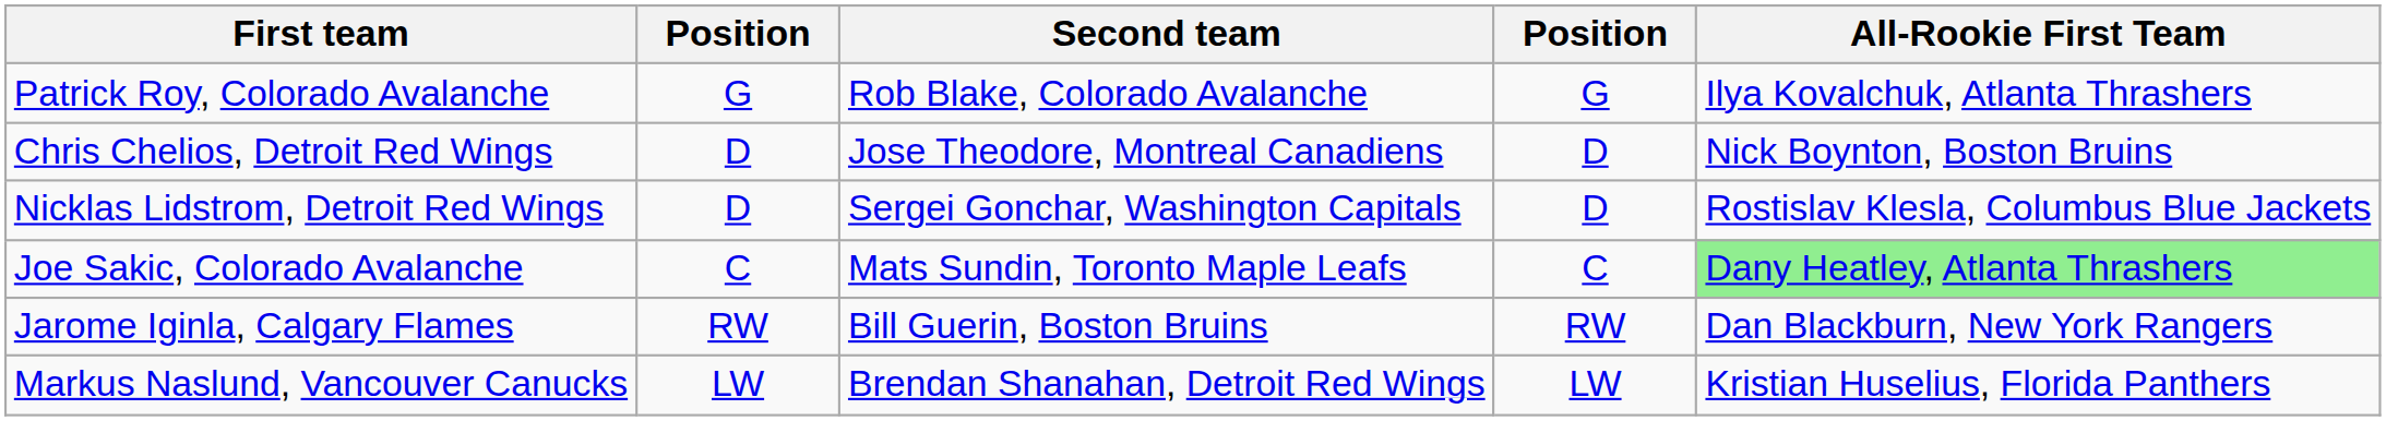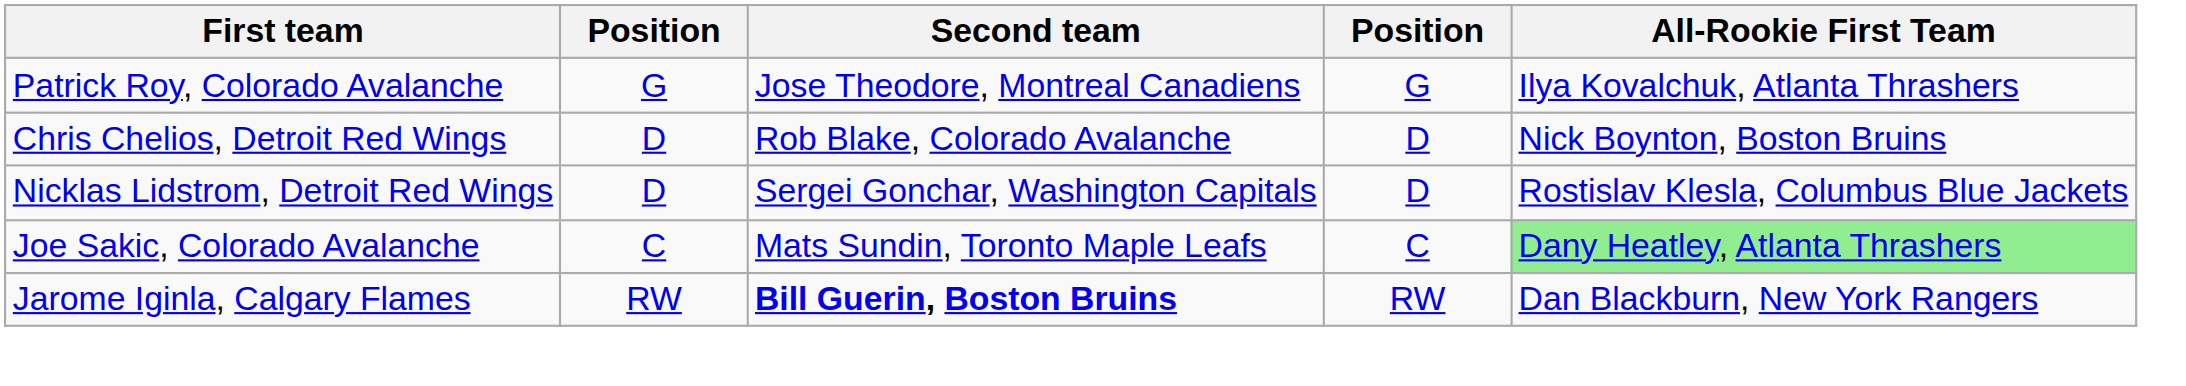 <table class="wikitable">
 <tr>
 <th>First team</th>
 <th>  Position  </th>
 <th>Second team</th>
 <th>  Position  </th>
 <th>All-Rookie First Team</th>
 </tr>
 <tr>
 <td><a href='#'>Patrick Roy</a>, <a href='#'>Colorado Avalanche</a></td>
 <td align=center><a href='#'>G</a></td>
-<td><a href='#'>Rob Blake</a>, <a href='#'>Colorado Avalanche</a></td>
+<td><a href='#'>Jose Theodore</a>, <a href='#'>Montreal Canadiens</a></td>
 <td align=center><a href='#'>G</a></td>
 <td><a href='#'>Ilya Kovalchuk</a>, <a href='#'>Atlanta Thrashers</a></td>
 </tr>
 <tr>
 <td><a href='#'>Chris Chelios</a>, <a href='#'>Detroit Red Wings</a></td>
 <td align=center><a href='#'>D</a></td>
-<td><a href='#'>Jose Theodore</a>, <a href='#'>Montreal Canadiens</a></td>
+<td><a href='#'>Rob Blake</a>, <a href='#'>Colorado Avalanche</a></td>
 <td align=center><a href='#'>D</a></td>
 <td><a href='#'>Nick Boynton</a>, <a href='#'>Boston Bruins</a></td>
 </tr>
 <tr>
 <td><a href='#'>Nicklas Lidstrom</a>, <a href='#'>Detroit Red Wings</a></td>
 <td align=center><a href='#'>D</a></td>
 <td><a href='#'>Sergei Gonchar</a>, <a href='#'>Washington Capitals</a></td>
 <td align=center><a href='#'>D</a></td>
 <td><a href='#'>Rostislav Klesla</a>, <a href='#'>Columbus Blue Jackets</a></td>
 </tr>
 <tr>
 <td><a href='#'>Joe Sakic</a>, <a href='#'>Colorado Avalanche</a></td>
 <td align=center><a href='#'>C</a></td>
 <td><a href='#'>Mats Sundin</a>, <a href='#'>Toronto Maple Leafs</a></td>
 <td align=center><a href='#'>C</a></td>
 <td style="background: lightgreen;"><a href='#'>Dany Heatley</a>, <a href='#'>Atlanta Thrashers</a></td>
 </tr>
 <tr>
 <td><a href='#'>Jarome Iginla</a>, <a href='#'>Calgary Flames</a></td>
 <td align=center><a href='#'>RW</a></td>
-<td><a href='#'>Bill Guerin</a>, <a href='#'>Boston Bruins</a></td>
+<td><strong><a href='#'>Bill Guerin</a>, <a href='#'>Boston Bruins</a></strong></td>
 <td align=center><a href='#'>RW</a></td>
 <td><a href='#'>Dan Blackburn</a>, <a href='#'>New York Rangers</a></td>
 </tr>
-<tr>
-<td><a href='#'>Markus Naslund</a>, <a href='#'>Vancouver Canucks</a></td>
-<td align=center><a href='#'>LW</a></td>
-<td><a href='#'>Brendan Shanahan</a>, <a href='#'>Detroit Red Wings</a></td>
-<td align=center><a href='#'>LW</a></td>
-<td><a href='#'>Kristian Huselius</a>, <a href='#'>Florida Panthers</a></td>
-</tr>
 </table>
